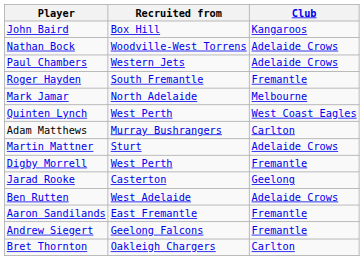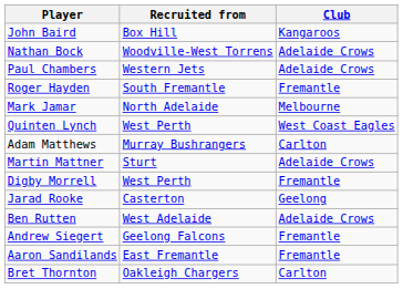 <table class="wikitable sortable">
 <tr>
 <th>Player</th>
 <th>Recruited from</th>
 <th><a href='#'>Club</a></th>
 </tr>
 <tr>
 <td><a href='#'>John Baird</a></td>
 <td><a href='#'>Box Hill</a></td>
 <td><a href='#'>Kangaroos</a></td>
 </tr>
 <tr>
 <td><a href='#'>Nathan Bock</a></td>
 <td><a href='#'>Woodville-West Torrens</a></td>
 <td><a href='#'>Adelaide Crows</a></td>
 </tr>
 <tr>
 <td><a href='#'>Paul Chambers</a></td>
 <td><a href='#'>Western Jets</a></td>
 <td><a href='#'>Adelaide Crows</a></td>
 </tr>
 <tr>
 <td><a href='#'>Roger Hayden</a></td>
 <td><a href='#'>South Fremantle</a></td>
 <td><a href='#'>Fremantle</a></td>
 </tr>
 <tr>
 <td><a href='#'>Mark Jamar</a></td>
 <td><a href='#'>North Adelaide</a></td>
 <td><a href='#'>Melbourne</a></td>
 </tr>
 <tr>
 <td><a href='#'>Quinten Lynch</a></td>
 <td><a href='#'>West Perth</a></td>
 <td><a href='#'>West Coast Eagles</a></td>
 </tr>
 <tr>
 <td>Adam Matthews</td>
 <td><a href='#'>Murray Bushrangers</a></td>
 <td><a href='#'>Carlton</a></td>
 </tr>
 <tr>
 <td><a href='#'>Martin Mattner</a></td>
 <td><a href='#'>Sturt</a></td>
 <td><a href='#'>Adelaide Crows</a></td>
 </tr>
 <tr>
 <td><a href='#'>Digby Morrell</a></td>
 <td><a href='#'>West Perth</a></td>
 <td><a href='#'>Fremantle</a></td>
 </tr>
 <tr>
 <td><a href='#'>Jarad Rooke</a></td>
 <td><a href='#'>Casterton</a></td>
 <td><a href='#'>Geelong</a></td>
 </tr>
 <tr>
 <td><a href='#'>Ben Rutten</a></td>
 <td><a href='#'>West Adelaide</a></td>
 <td><a href='#'>Adelaide Crows</a></td>
 </tr>
 <tr>
-<td><a href='#'>Aaron Sandilands</a></td>
-<td><a href='#'>East Fremantle</a></td>
+<td><a href='#'>Andrew Siegert</a></td>
+<td><a href='#'>Geelong Falcons</a></td>
 <td><a href='#'>Fremantle</a></td>
 </tr>
 <tr>
-<td><a href='#'>Andrew Siegert</a></td>
-<td><a href='#'>Geelong Falcons</a></td>
+<td><a href='#'>Aaron Sandilands</a></td>
+<td><a href='#'>East Fremantle</a></td>
 <td><a href='#'>Fremantle</a></td>
 </tr>
 <tr>
 <td><a href='#'>Bret Thornton</a></td>
 <td><a href='#'>Oakleigh Chargers</a></td>
 <td><a href='#'>Carlton</a></td>
 </tr>
 </table>
